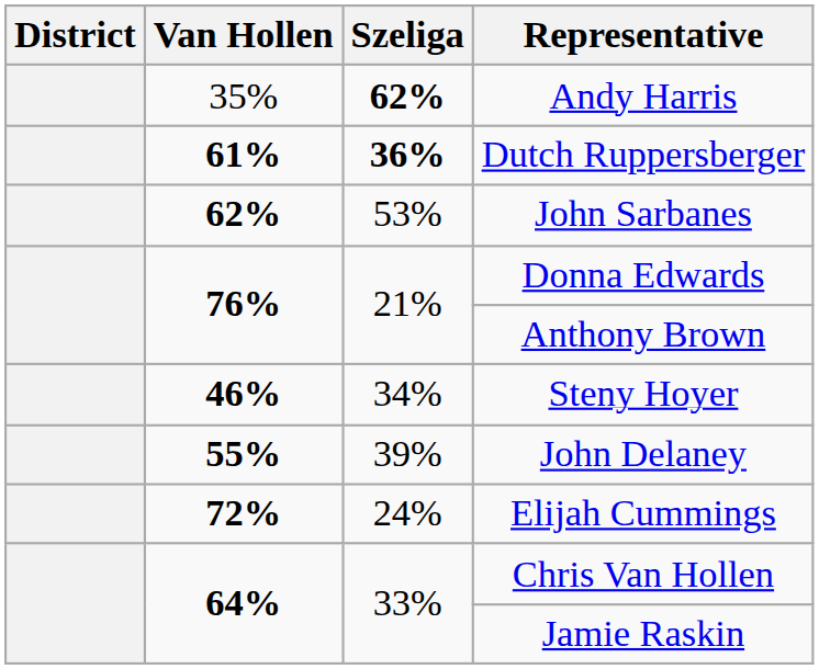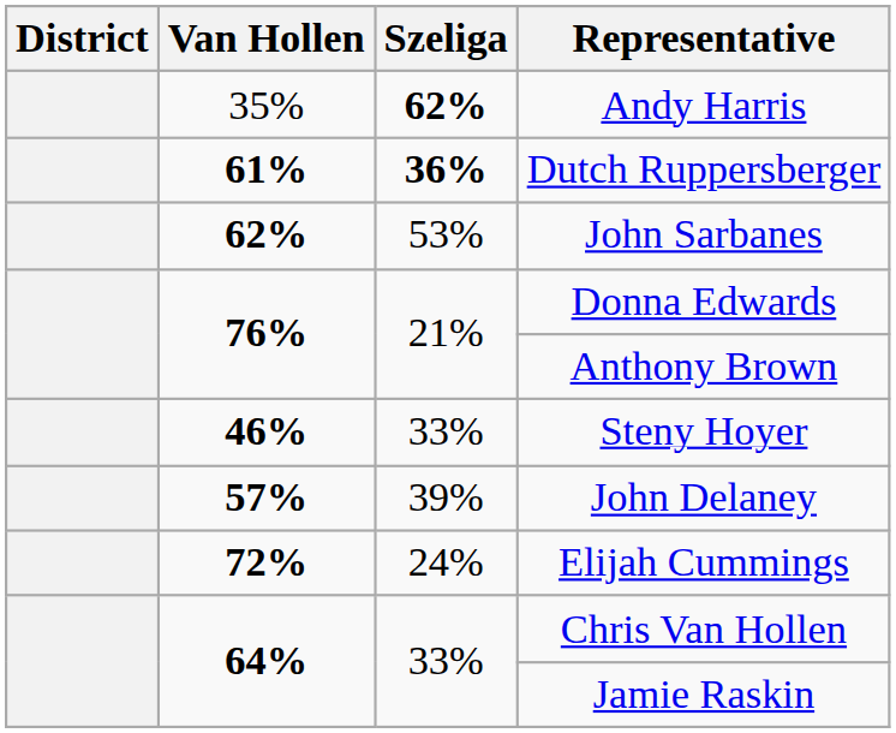 <table class=wikitable>
 <tr>
 <th>District</th>
 <th>Van Hollen</th>
 <th>Szeliga</th>
 <th>Representative</th>
 </tr>
 <tr align=center>
 <th></th>
 <td>35%</td>
 <td><strong>62%</strong></td>
 <td><a href='#'>Andy Harris</a></td>
 </tr>
 <tr align=center>
 <th></th>
 <td><strong>61%</strong></td>
 <td><strong>36%</strong></td>
 <td><a href='#'>Dutch Ruppersberger</a></td>
 </tr>
 <tr align=center>
 <th></th>
 <td><strong>62%</strong></td>
 <td>53%</td>
 <td><a href='#'>John Sarbanes</a></td>
 </tr>
 <tr align=center>
 <th rowspan=2 ></th>
 <td rowspan="2"><strong>76%</strong></td>
 <td rowspan=2>21%</td>
 <td><a href='#'>Donna Edwards</a></td>
 </tr>
 <tr align=center>
 <td><a href='#'>Anthony Brown</a></td>
 </tr>
 <tr align=center>
 <th></th>
 <td><strong>46%</strong></td>
-<td>34%</td>
+<td>33%</td>
 <td><a href='#'>Steny Hoyer</a></td>
 </tr>
 <tr align=center>
 <th></th>
-<td><strong>55%</strong></td>
+<td><strong>57%</strong></td>
 <td>39%</td>
 <td><a href='#'>John Delaney</a></td>
 </tr>
 <tr align=center>
 <th></th>
 <td><strong>72%</strong></td>
 <td>24%</td>
 <td><a href='#'>Elijah Cummings</a></td>
 </tr>
 <tr align=center>
 <th rowspan=2 ></th>
 <td rowspan="2"><strong>64%</strong></td>
 <td rowspan=2>33%</td>
 <td><a href='#'>Chris Van Hollen</a></td>
 </tr>
 <tr align=center>
 <td><a href='#'>Jamie Raskin</a></td>
 </tr>
 </table>
